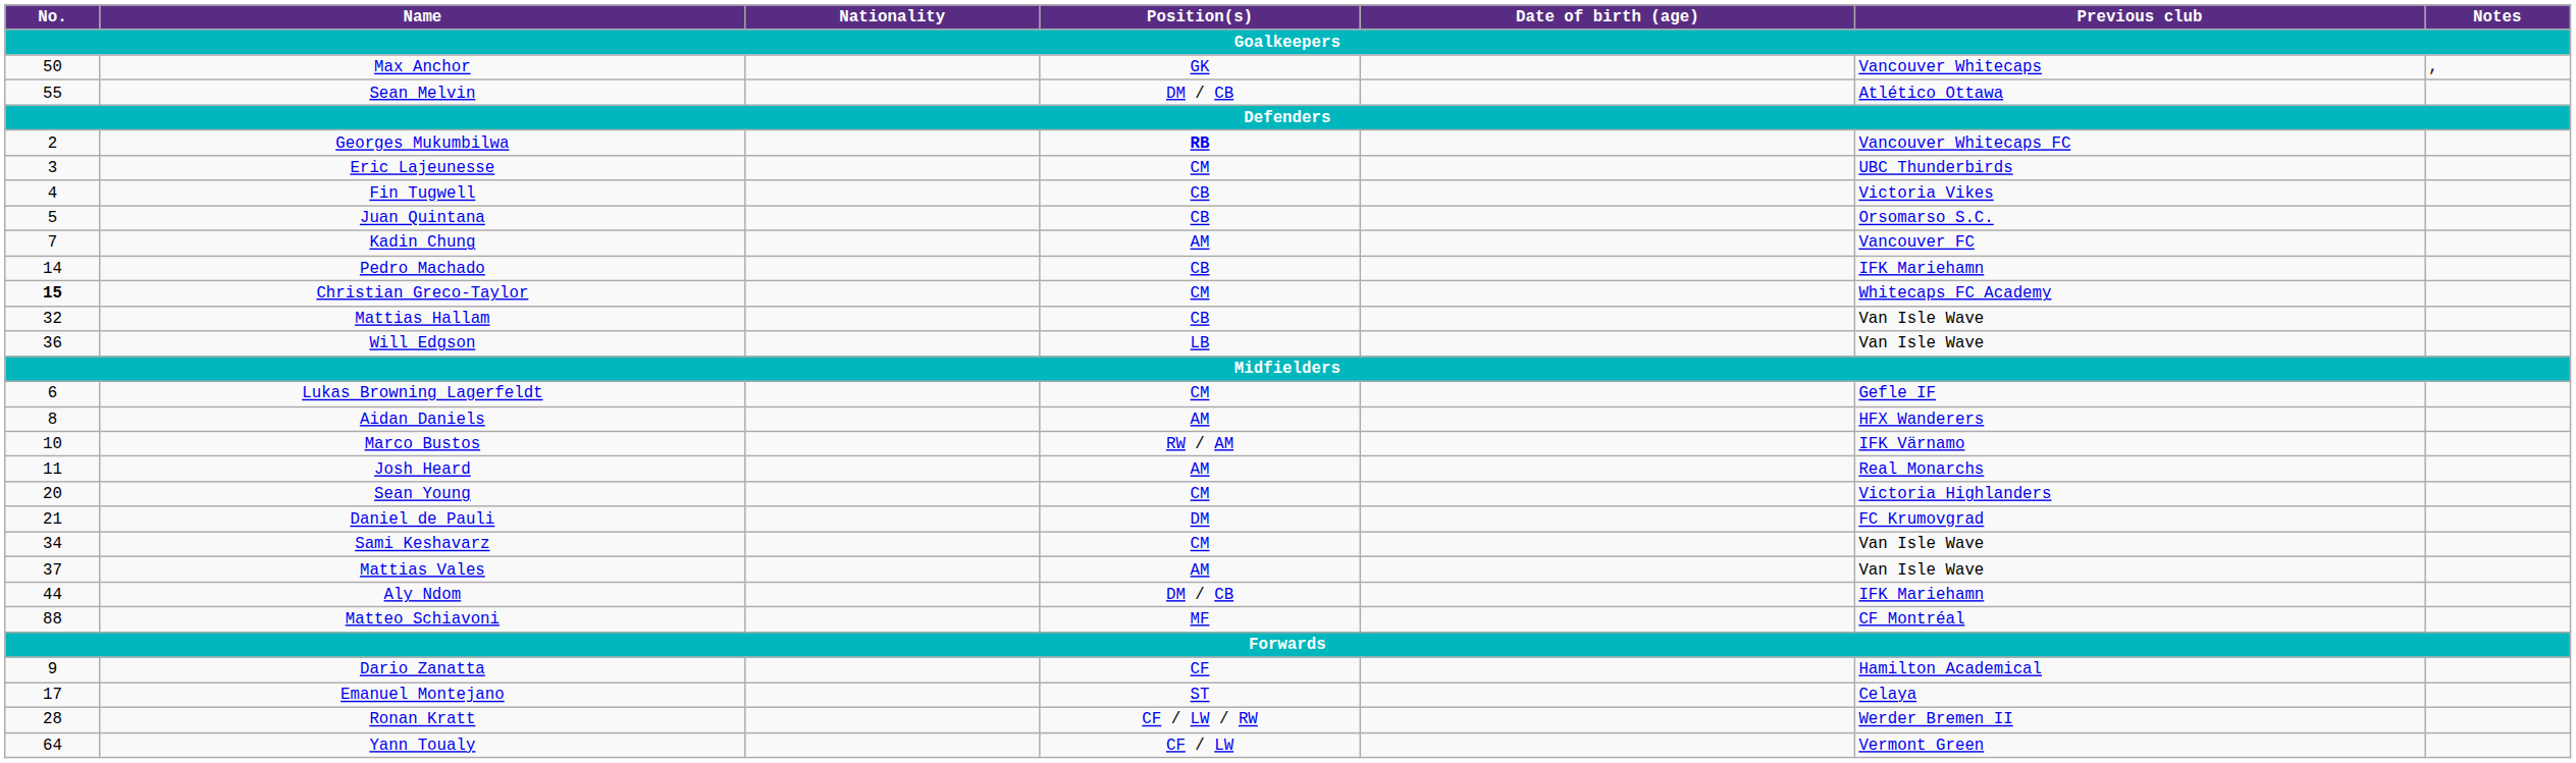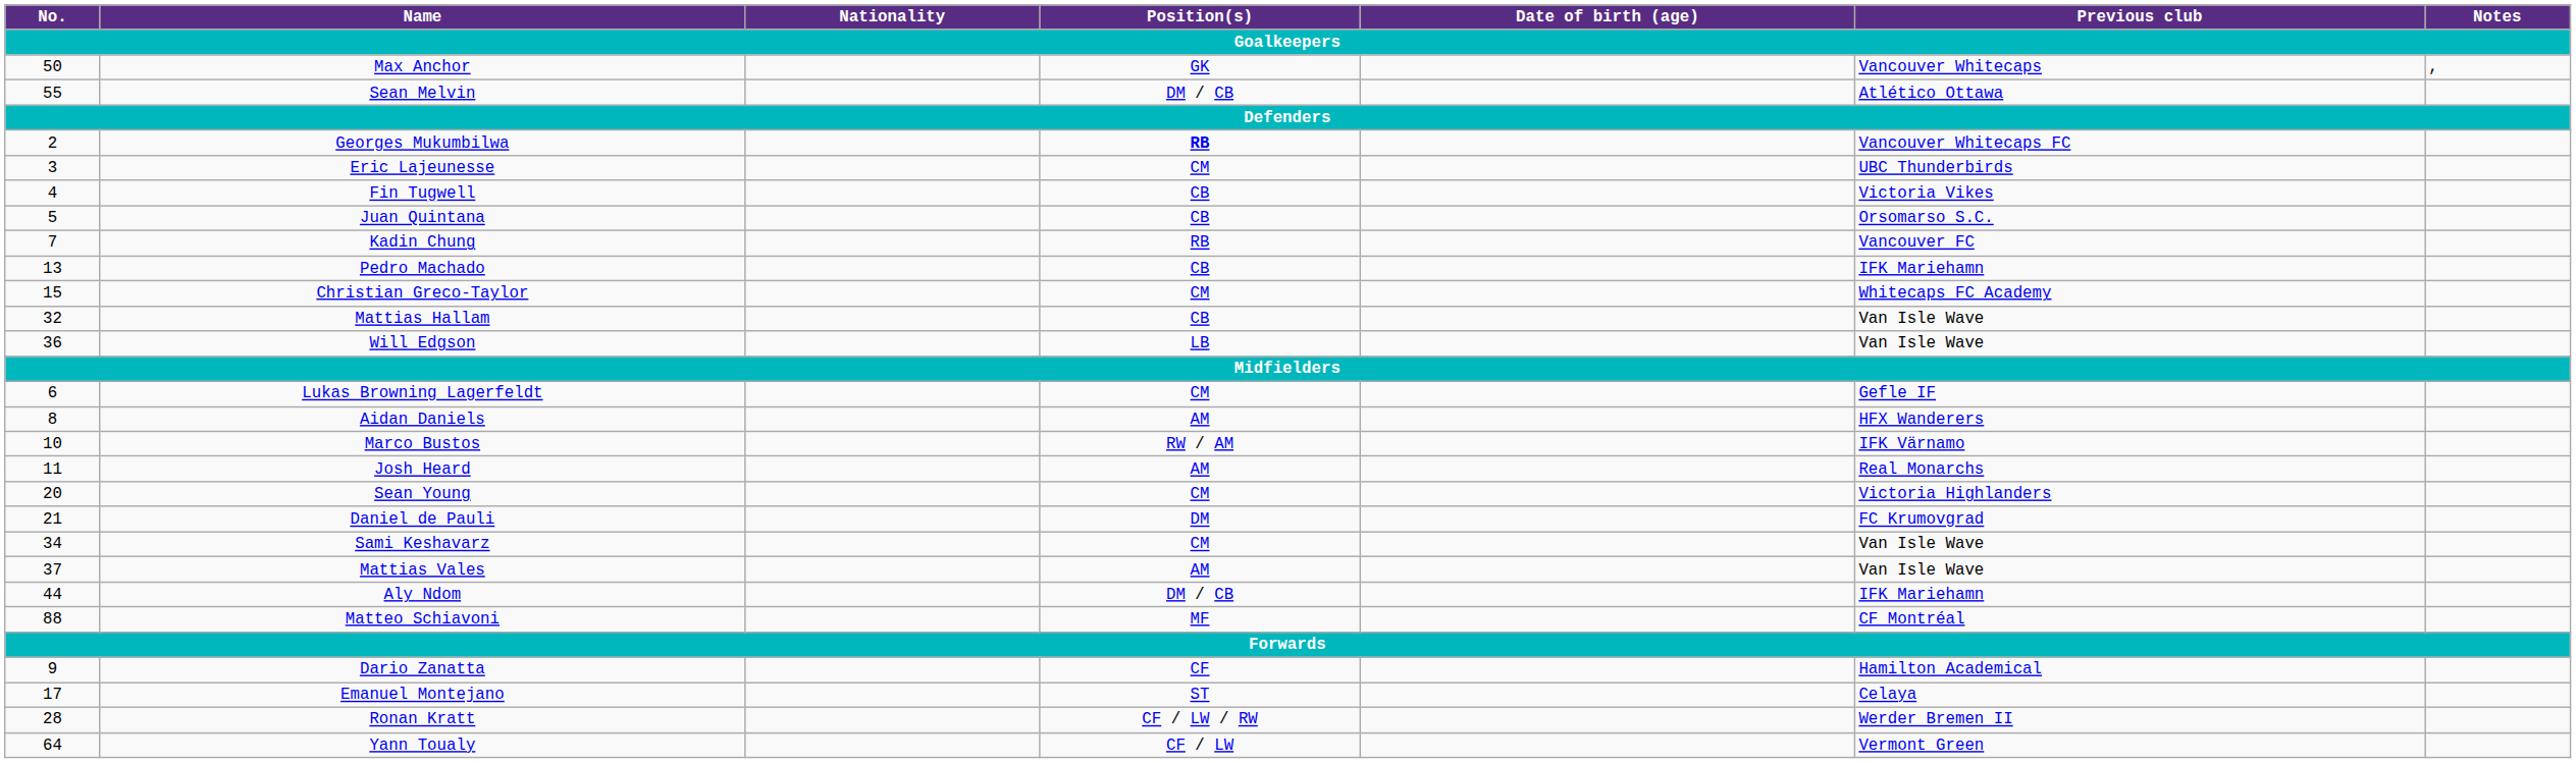 <table class="wikitable" style="text-align:center; font-size:86%; width:90%;">
 <tr>
 <th style="background:#582c83; color:white; text-align:center;">No.</th>
 <th style="background:#582c83; color:white; text-align:center;">Name</th>
 <th style="background:#582c83; color:white; text-align:center;">Nationality</th>
 <th style="background:#582c83; color:white; text-align:center;">Position(s)</th>
 <th style="background:#582c83; color:white; text-align:center;">Date of birth (age)</th>
 <th style="background:#582c83; color:white; text-align:center;">Previous club</th>
 <th style="background:#582c83; color:white; text-align:center;">Notes</th>
 </tr>
 <tr>
 <th colspan="9" style="background:#00b7bd; color:white; text-align:center;">Goalkeepers</th>
 </tr>
 <tr>
 <td>50</td>
 <td><a href='#'>Max Anchor</a></td>
 <td></td>
 <td><a href='#'>GK</a></td>
 <td></td>
 <td align="left"> <a href='#'>Vancouver Whitecaps</a></td>
 <td align="left">, </td>
 </tr>
 <tr>
 <td>55</td>
 <td><a href='#'>Sean Melvin</a></td>
 <td></td>
 <td><a href='#'>DM</a> / <a href='#'>CB</a></td>
 <td></td>
 <td align="left"> <a href='#'>Atlético Ottawa</a></td>
 <td align="left"></td>
 </tr>
 <tr>
 <th colspan="7" style="background:#00b7bd; color:white; text-align:center;">Defenders</th>
 </tr>
 <tr>
 <td>2</td>
 <td><a href='#'>Georges Mukumbilwa</a></td>
 <td></td>
 <td><strong><a href='#'>RB</a></strong></td>
 <td></td>
 <td align="left"> <a href='#'>Vancouver Whitecaps FC</a></td>
 <td align="left"></td>
 </tr>
 <tr>
 <td>3</td>
 <td><a href='#'>Eric Lajeunesse</a></td>
 <td></td>
 <td><a href='#'>CM</a></td>
 <td></td>
 <td align="left"> <a href='#'>UBC Thunderbirds</a></td>
 <td align="left"></td>
 </tr>
 <tr>
 <td>4</td>
 <td><a href='#'>Fin Tugwell</a></td>
 <td></td>
 <td><a href='#'>CB</a></td>
 <td></td>
 <td style="text-align:left"> <a href='#'>Victoria Vikes</a></td>
 <td align="left"></td>
 </tr>
 <tr>
 <td>5</td>
 <td><a href='#'>Juan Quintana</a> </td>
 <td></td>
 <td><a href='#'>CB</a></td>
 <td></td>
 <td align="left"> <a href='#'>Orsomarso S.C.</a></td>
 <td align="left"><a href='#'></a></td>
 </tr>
 <tr>
 <td>7</td>
 <td><a href='#'>Kadin Chung</a></td>
 <td></td>
-<td><a href='#'>AM</a></td>
+<td><a href='#'>RB</a></td>
 <td></td>
 <td align="left"> <a href='#'>Vancouver FC</a></td>
 <td align="left"></td>
 </tr>
 <tr>
-<td>14</td>
+<td>13</td>
 <td><a href='#'>Pedro Machado</a></td>
 <td></td>
 <td><a href='#'>CB</a></td>
 <td></td>
 <td align="left"> <a href='#'>IFK Mariehamn</a></td>
 <td align="left"><a href='#'></a></td>
 </tr>
 <tr>
-<td><strong>15</strong></td>
+<td>15</td>
 <td><a href='#'>Christian Greco-Taylor</a></td>
 <td></td>
 <td><a href='#'>CM</a></td>
 <td></td>
 <td align="left"> <a href='#'>Whitecaps FC Academy</a></td>
 <td align="left"></td>
 </tr>
 <tr>
 <td>32</td>
 <td><a href='#'>Mattias Hallam</a></td>
 <td></td>
 <td><a href='#'>CB</a></td>
 <td></td>
 <td align="left"> Van Isle Wave</td>
 <td align="left"></td>
 </tr>
 <tr>
 <td>36</td>
 <td><a href='#'>Will Edgson</a></td>
 <td></td>
 <td><a href='#'>LB</a></td>
 <td></td>
 <td align="left"> Van Isle Wave</td>
 <td align="left"></td>
 </tr>
 <tr>
 <th colspan="7" style="background:#00b7bd; color:white; text-align:center;">Midfielders</th>
 </tr>
 <tr>
 <td>6</td>
 <td><a href='#'>Lukas Browning Lagerfeldt</a></td>
 <td></td>
 <td><a href='#'>CM</a></td>
 <td></td>
 <td align="left"> <a href='#'>Gefle IF</a></td>
 <td align="left"><a href='#'></a></td>
 </tr>
 <tr>
 <td>8</td>
 <td><a href='#'>Aidan Daniels</a></td>
 <td></td>
 <td><a href='#'>AM</a></td>
 <td></td>
 <td align="left"> <a href='#'>HFX Wanderers</a></td>
 <td align="left"></td>
 </tr>
 <tr>
 <td>10</td>
 <td><a href='#'>Marco Bustos</a></td>
 <td></td>
 <td><a href='#'>RW</a> / <a href='#'>AM</a></td>
 <td></td>
 <td align="left"> <a href='#'>IFK Värnamo</a></td>
 <td align="left"></td>
 </tr>
 <tr>
 <td>11</td>
 <td><a href='#'>Josh Heard</a></td>
 <td></td>
 <td><a href='#'>AM</a></td>
 <td></td>
 <td align="left"> <a href='#'>Real Monarchs</a></td>
 <td align="left"></td>
 </tr>
 <tr>
 <td>20</td>
 <td><a href='#'>Sean Young</a></td>
 <td></td>
 <td><a href='#'>CM</a></td>
 <td></td>
 <td align="left"> <a href='#'>Victoria Highlanders</a></td>
 <td align="left"></td>
 </tr>
 <tr>
 <td>21</td>
 <td><a href='#'>Daniel de Pauli</a></td>
 <td></td>
 <td><a href='#'>DM</a></td>
 <td></td>
 <td align="left"> <a href='#'>FC Krumovgrad</a></td>
 <td align="left"><a href='#'></a></td>
 </tr>
 <tr>
 <td>34</td>
 <td><a href='#'>Sami Keshavarz</a></td>
 <td></td>
 <td><a href='#'>CM</a></td>
 <td></td>
 <td align="left"> Van Isle Wave</td>
 <td align="left"></td>
 </tr>
 <tr>
 <td>37</td>
 <td><a href='#'>Mattias Vales</a></td>
 <td></td>
 <td><a href='#'>AM</a></td>
 <td></td>
 <td align="left"> Van Isle Wave</td>
 <td align="left"></td>
 </tr>
 <tr>
 <td>44</td>
 <td><a href='#'>Aly Ndom</a></td>
 <td></td>
 <td><a href='#'>DM</a> / <a href='#'>CB</a></td>
 <td></td>
 <td align="left"> <a href='#'>IFK Mariehamn</a></td>
 <td align="left"><a href='#'></a></td>
 </tr>
 <tr>
 <td>88</td>
 <td><a href='#'>Matteo Schiavoni</a></td>
 <td></td>
 <td><a href='#'>MF</a></td>
 <td></td>
 <td align="left"> <a href='#'>CF Montréal</a></td>
 <td align="left"></td>
 </tr>
 <tr>
 <th colspan="7" style="background:#00b7bd; color:white; text-align:center;">Forwards</th>
 </tr>
 <tr>
 <td>9</td>
 <td><a href='#'>Dario Zanatta</a></td>
 <td></td>
 <td><a href='#'>CF</a></td>
 <td></td>
 <td align="left"> <a href='#'>Hamilton Academical</a></td>
 <td align="left"></td>
 </tr>
 <tr>
 <td>17</td>
 <td><a href='#'>Emanuel Montejano</a></td>
 <td></td>
 <td><a href='#'>ST</a></td>
 <td></td>
 <td align="left"> <a href='#'>Celaya</a></td>
 <td align="left"><a href='#'></a></td>
 </tr>
 <tr>
 <td>28</td>
 <td><a href='#'>Ronan Kratt</a> </td>
 <td></td>
 <td><a href='#'>CF</a> / <a href='#'>LW</a> / <a href='#'>RW</a></td>
 <td></td>
 <td align="left"> <a href='#'>Werder Bremen II</a></td>
 <td align="left"></td>
 </tr>
 <tr>
 <td>64</td>
 <td><a href='#'>Yann Toualy</a></td>
 <td></td>
 <td><a href='#'>CF</a> / <a href='#'>LW</a></td>
 <td></td>
 <td align="left"> <a href='#'>Vermont Green</a></td>
 <td align="left"></td>
 </tr>
 </table>
